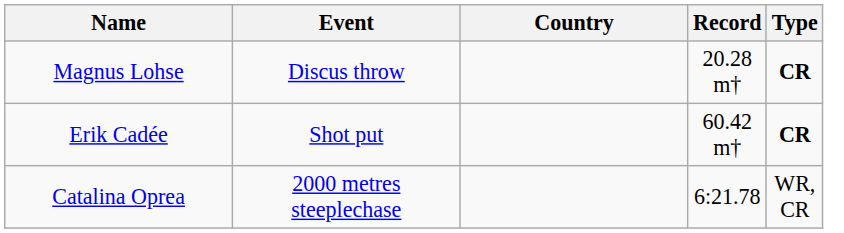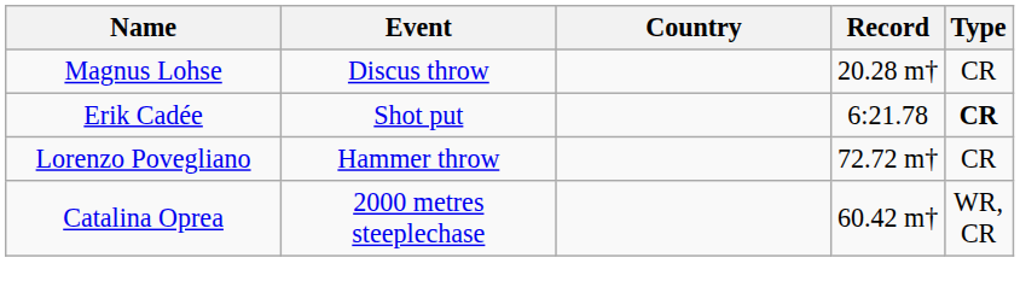 <table class="wikitable sortable" style="text-align: center; font-size:95%">
 <tr>
 <th width="150">Name</th>
 <th width="150">Event</th>
 <th width="150">Country</th>
 <th width="25">Record</th>
 <th width="25">Type</th>
 </tr>
 <tr>
 <td><a href='#'>Magnus Lohse</a></td>
 <td><a href='#'>Discus throw</a></td>
 <td></td>
 <td>20.28 m†</td>
-<td><strong>CR</strong></td>
+<td>CR</td>
 </tr>
 <tr>
 <td><a href='#'>Erik Cadée</a></td>
 <td><a href='#'>Shot put</a></td>
 <td></td>
-<td>60.42 m†</td>
+<td>6:21.78</td>
 <td><strong>CR</strong></td>
+</tr>
+<tr>
+<td><a href='#'>Lorenzo Povegliano</a></td>
+<td><a href='#'>Hammer throw</a></td>
+<td></td>
+<td>72.72 m†</td>
+<td>CR</td>
 </tr>
 <tr>
 <td><a href='#'>Catalina Oprea</a></td>
 <td><a href='#'>2000 metres steeplechase</a></td>
 <td></td>
-<td>6:21.78</td>
+<td>60.42 m†</td>
 <td>WR, CR</td>
 </tr>
 </table>
